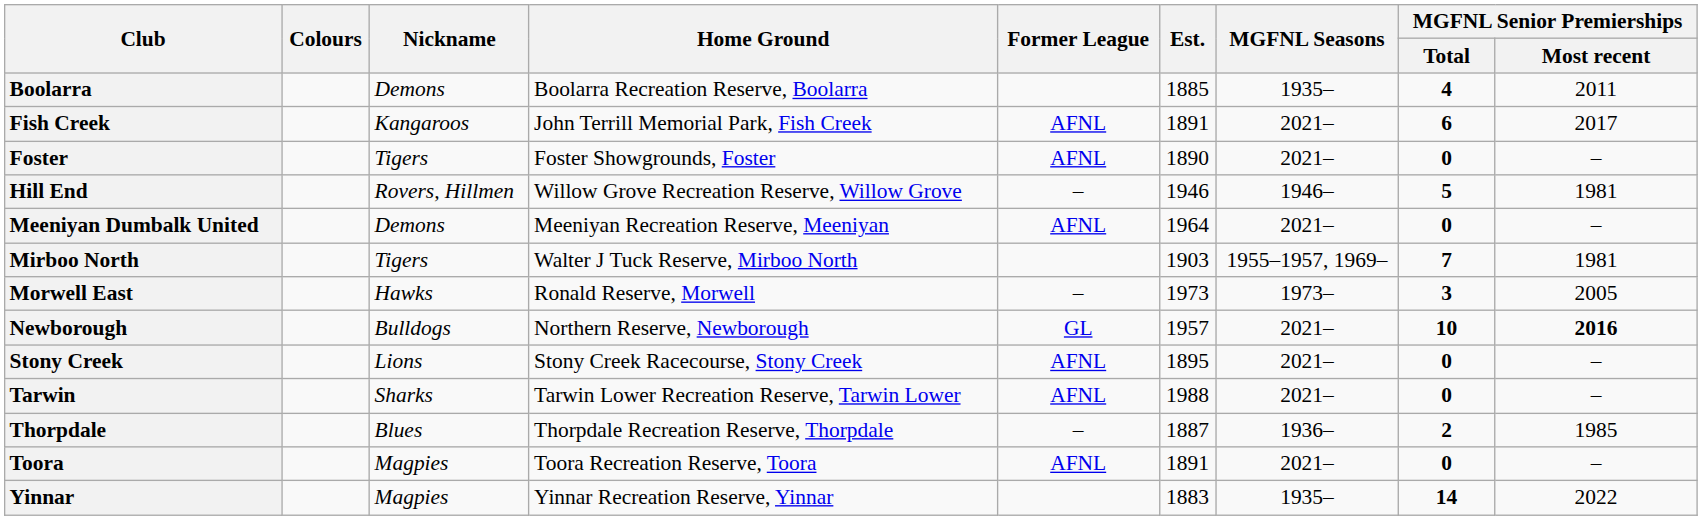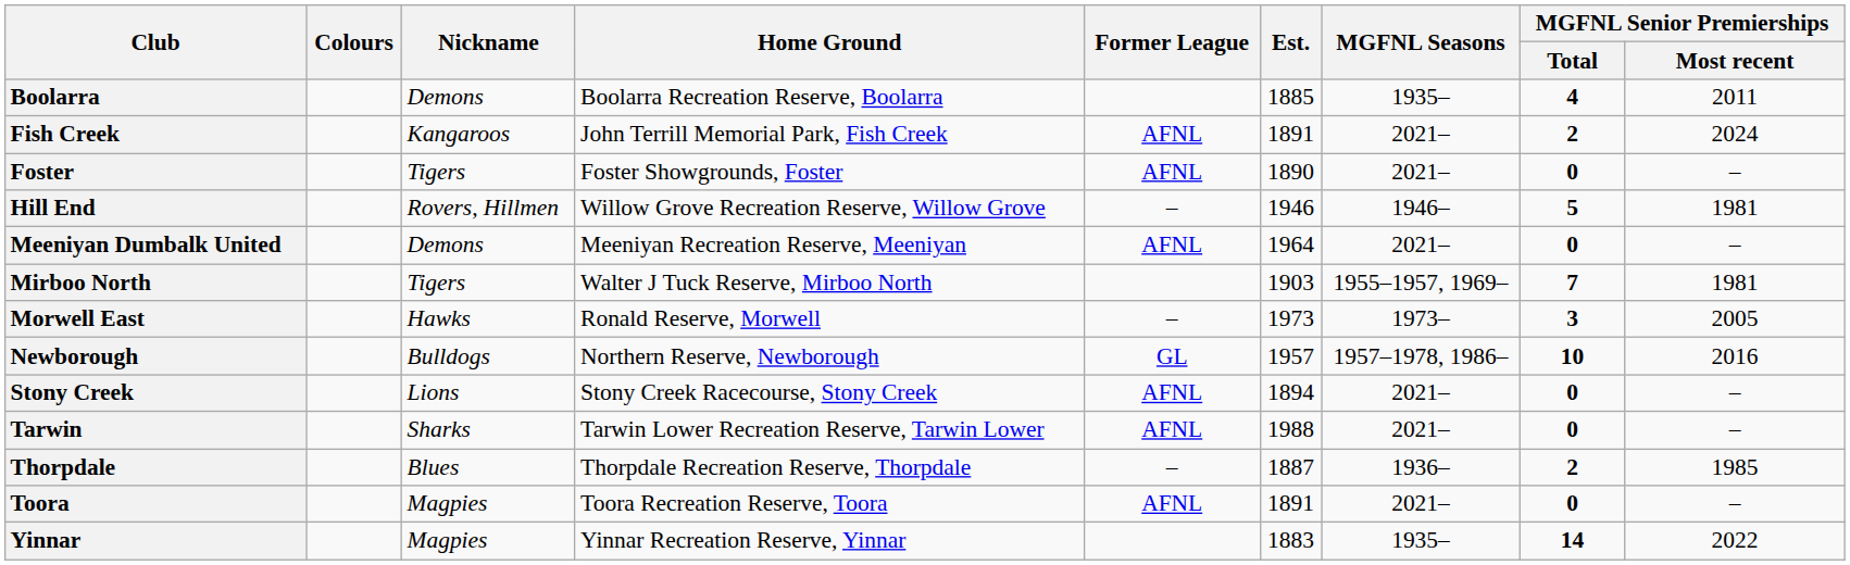 <table class="wikitable sortable mw-collapsible mw-collapsed" style="text-align:center; width:100%">
 <tr>
 <th rowspan="2">Club</th>
 <th rowspan="2">Colours</th>
 <th rowspan="2">Nickname</th>
 <th rowspan="2">Home Ground</th>
 <th rowspan="2">Former League</th>
 <th rowspan="2">Est.</th>
 <th rowspan="2">MGFNL Seasons</th>
 <th colspan="2">MGFNL Senior Premierships</th>
 </tr>
 <tr>
 <th>Total</th>
 <th>Most recent</th>
 </tr>
 <tr>
 <th style="text-align:left">Boolarra</th>
 <td></td>
 <td align="left"><em>Demons</em></td>
 <td align="left">Boolarra Recreation Reserve, <a href='#'>Boolarra</a></td>
 <td></td>
 <td>1885</td>
 <td>1935–</td>
 <td><strong>4</strong></td>
 <td>2011</td>
 </tr>
 <tr>
 <th style="text-align:left">Fish Creek</th>
 <td></td>
 <td align="left"><em>Kangaroos</em></td>
 <td align="left">John Terrill Memorial Park, <a href='#'>Fish Creek</a></td>
 <td><a href='#'>AFNL</a></td>
 <td>1891</td>
 <td>2021–</td>
-<td><strong>6</strong></td>
-<td>2017</td>
+<td><strong>2</strong></td>
+<td>2024</td>
 </tr>
 <tr>
 <th style="text-align:left">Foster</th>
 <td></td>
 <td align="left"><em>Tigers</em></td>
 <td align="left">Foster Showgrounds, <a href='#'>Foster</a></td>
 <td><a href='#'>AFNL</a></td>
 <td>1890</td>
 <td>2021–</td>
 <td><strong>0</strong></td>
 <td>–</td>
 </tr>
 <tr>
 <th style="text-align:left">Hill End</th>
 <td></td>
 <td align="left"><em>Rovers, Hillmen</em></td>
 <td align="left">Willow Grove Recreation Reserve, <a href='#'>Willow Grove</a></td>
 <td>–</td>
 <td>1946</td>
 <td>1946–</td>
 <td><strong>5</strong></td>
 <td>1981</td>
 </tr>
 <tr>
 <th style="text-align:left">Meeniyan Dumbalk United</th>
 <td></td>
 <td align="left"><em>Demons</em></td>
 <td align="left">Meeniyan Recreation Reserve, <a href='#'>Meeniyan</a></td>
 <td><a href='#'>AFNL</a></td>
 <td>1964</td>
 <td>2021–</td>
 <td><strong>0</strong></td>
 <td>–</td>
 </tr>
 <tr>
 <th style="text-align:left">Mirboo North</th>
 <td></td>
 <td align="left"><em>Tigers</em></td>
 <td align="left">Walter J Tuck Reserve, <a href='#'>Mirboo North</a></td>
 <td></td>
 <td>1903</td>
 <td>1955–1957, 1969–</td>
 <td><strong>7</strong></td>
 <td>1981</td>
 </tr>
 <tr>
 <th style="text-align:left">Morwell East</th>
 <td></td>
 <td align="left"><em>Hawks</em></td>
 <td align="left">Ronald Reserve, <a href='#'>Morwell</a></td>
 <td>–</td>
 <td>1973</td>
 <td>1973–</td>
 <td><strong>3</strong></td>
 <td>2005</td>
 </tr>
 <tr>
 <th style="text-align:left">Newborough</th>
 <td></td>
 <td align="left"><em>Bulldogs</em></td>
 <td align="left">Northern Reserve, <a href='#'>Newborough</a></td>
 <td><a href='#'>GL</a></td>
 <td>1957</td>
-<td>2021–</td>
+<td>1957–1978, 1986–</td>
 <td><strong>10</strong></td>
-<td><strong>2016</strong></td>
+<td>2016</td>
 </tr>
 <tr>
 <th style="text-align:left">Stony Creek</th>
 <td></td>
 <td align="left"><em>Lions</em></td>
 <td align="left">Stony Creek Racecourse, <a href='#'>Stony Creek</a></td>
 <td><a href='#'>AFNL</a></td>
-<td>1895</td>
+<td>1894</td>
 <td>2021–</td>
 <td><strong>0</strong></td>
 <td>–</td>
 </tr>
 <tr>
 <th style="text-align:left">Tarwin</th>
 <td></td>
 <td align="left"><em>Sharks</em></td>
 <td align="left">Tarwin Lower Recreation Reserve, <a href='#'>Tarwin Lower</a></td>
 <td><a href='#'>AFNL</a></td>
 <td>1988</td>
 <td>2021–</td>
 <td><strong>0</strong></td>
 <td>–</td>
 </tr>
 <tr>
 <th style="text-align:left">Thorpdale</th>
 <td></td>
 <td align="left"><em>Blues</em></td>
 <td align="left">Thorpdale Recreation Reserve, <a href='#'>Thorpdale</a></td>
 <td>–</td>
 <td>1887</td>
 <td>1936–</td>
 <td><strong>2</strong></td>
 <td>1985</td>
 </tr>
 <tr>
 <th style="text-align:left">Toora</th>
 <td></td>
 <td align="left"><em>Magpies</em></td>
 <td align="left">Toora Recreation Reserve, <a href='#'>Toora</a></td>
 <td><a href='#'>AFNL</a></td>
 <td>1891</td>
 <td>2021–</td>
 <td><strong>0</strong></td>
 <td>–</td>
 </tr>
 <tr>
 <th style="text-align:left">Yinnar</th>
 <td></td>
 <td align="left"><em>Magpies</em></td>
 <td align="left">Yinnar Recreation Reserve, <a href='#'>Yinnar</a></td>
 <td></td>
 <td>1883</td>
 <td>1935–</td>
 <td><strong>14</strong></td>
 <td>2022</td>
 </tr>
 </table>
